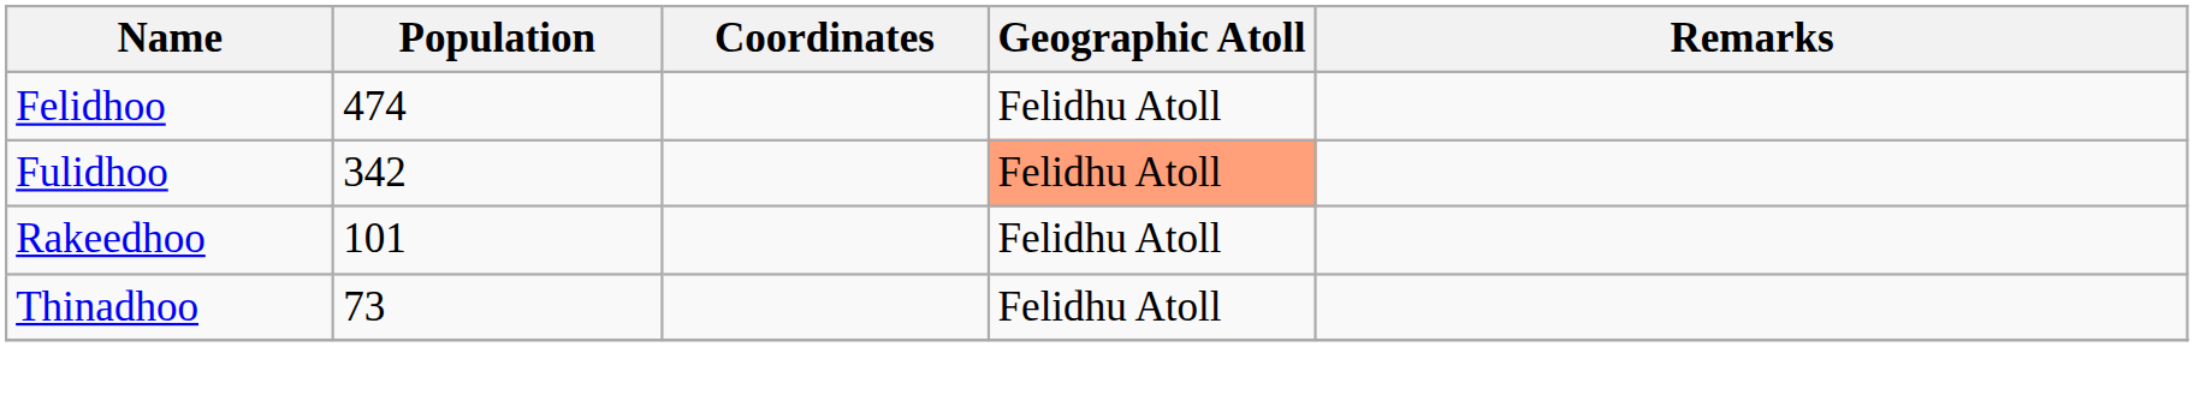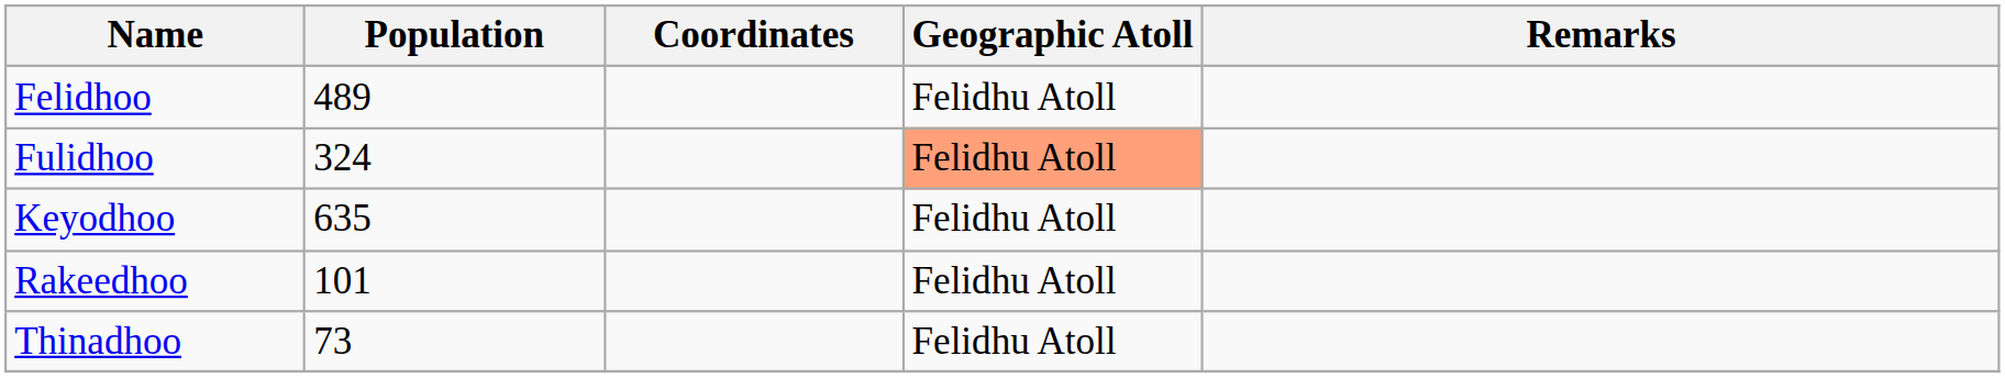 <table class="wikitable sortable">
 <tr>
 <th style="width:15%">Name</th>
 <th style="width:15%">Population</th>
 <th style="width:15%">Coordinates</th>
 <th style="width:15%">Geographic Atoll</th>
 <th style="width:40%">Remarks</th>
 </tr>
 <tr>
 <td><a href='#'>Felidhoo</a></td>
-<td>474</td>
+<td>489</td>
 <td></td>
 <td>Felidhu Atoll</td>
 <td></td>
 </tr>
 <tr>
 <td><a href='#'>Fulidhoo</a></td>
-<td>342</td>
+<td>324</td>
 <td></td>
 <td style="background: lightsalmon;">Felidhu Atoll</td>
+<td></td>
+</tr>
+<tr>
+<td><a href='#'>Keyodhoo</a></td>
+<td>635</td>
+<td></td>
+<td>Felidhu Atoll</td>
 <td></td>
 </tr>
 <tr>
 <td><a href='#'>Rakeedhoo</a></td>
 <td>101</td>
 <td></td>
 <td>Felidhu Atoll</td>
 <td></td>
 </tr>
 <tr>
 <td><a href='#'>Thinadhoo</a></td>
 <td>73</td>
 <td></td>
 <td>Felidhu Atoll</td>
 <td></td>
 </tr>
 <tr>
 </tr>
 </table>
